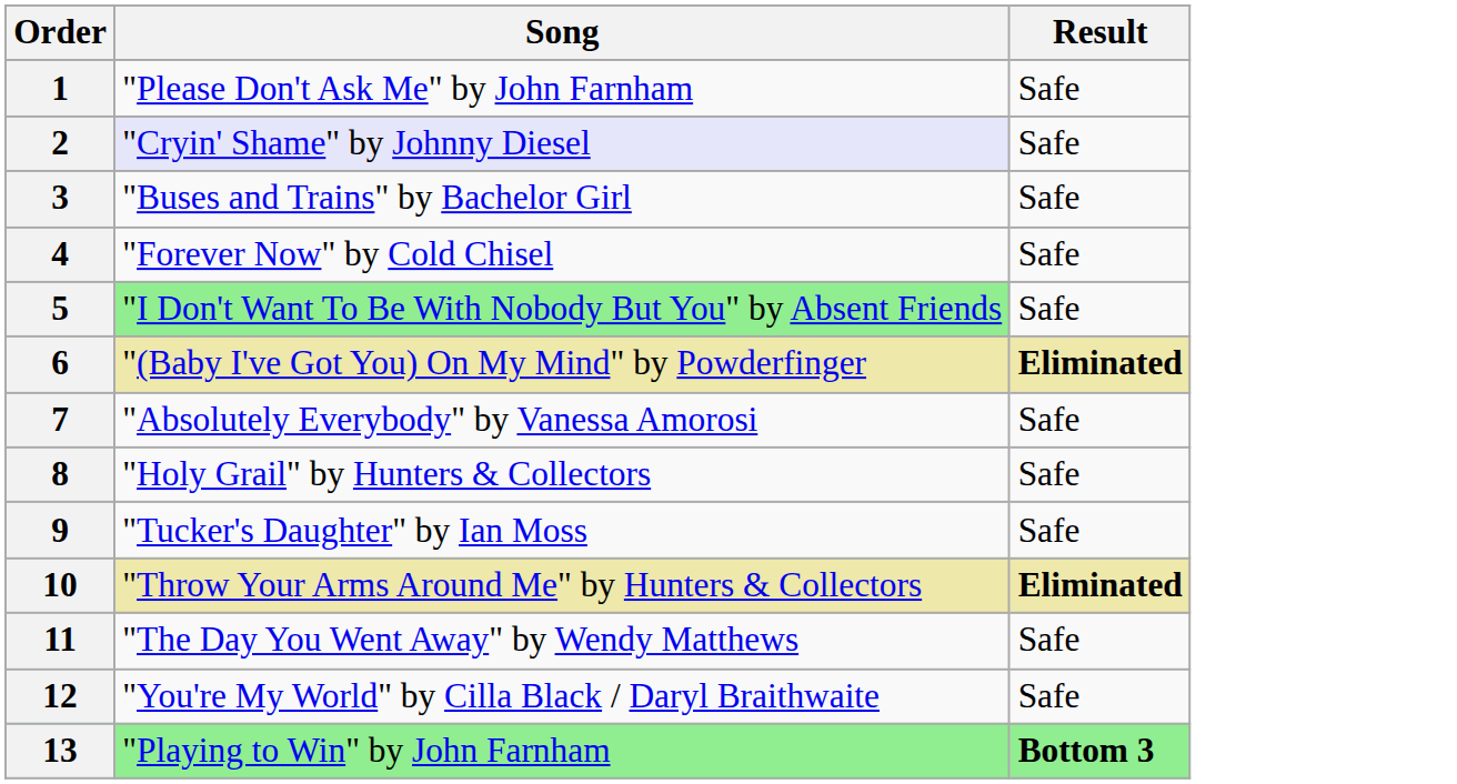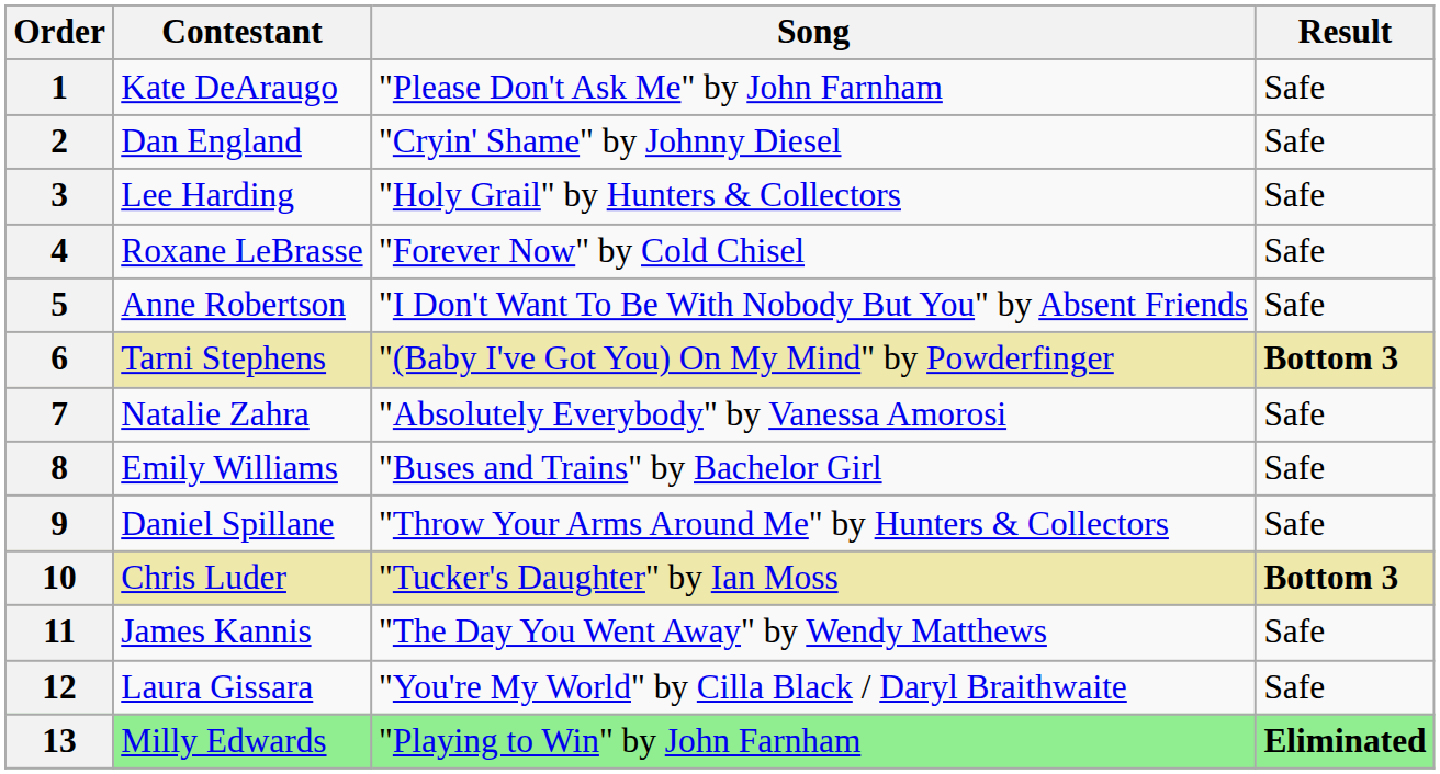 <table class="wikitable">
 <tr>
 <th>Order</th>
+<th>Contestant</th>
 <th>Song</th>
 <th>Result</th>
 </tr>
 <tr>
 <th>1</th>
+<td><a href='#'>Kate DeAraugo</a></td>
 <td>"<a href='#'>Please Don't Ask Me</a>" by <a href='#'>John Farnham</a></td>
 <td>Safe</td>
 </tr>
 <tr>
 <th>2</th>
-<td style="background: lavender;">"<a href='#'>Cryin' Shame</a>" by <a href='#'>Johnny Diesel</a></td>
+<td><a href='#'>Dan England</a></td>
+<td>"<a href='#'>Cryin' Shame</a>" by <a href='#'>Johnny Diesel</a></td>
 <td>Safe</td>
 </tr>
 <tr>
 <th>3</th>
-<td>"<a href='#'>Buses and Trains</a>" by <a href='#'>Bachelor Girl</a></td>
+<td><a href='#'>Lee Harding</a></td>
+<td>"<a href='#'>Holy Grail</a>" by <a href='#'>Hunters & Collectors</a></td>
 <td>Safe</td>
 </tr>
 <tr>
 <th>4</th>
+<td><a href='#'>Roxane LeBrasse</a></td>
 <td>"<a href='#'>Forever Now</a>" by <a href='#'>Cold Chisel</a></td>
 <td>Safe</td>
 </tr>
 <tr>
 <th>5</th>
-<td style="background: lightgreen;">"<a href='#'>I Don't Want To Be With Nobody But You</a>" by <a href='#'>Absent Friends</a></td>
+<td><a href='#'>Anne Robertson</a></td>
+<td>"<a href='#'>I Don't Want To Be With Nobody But You</a>" by <a href='#'>Absent Friends</a></td>
 <td>Safe</td>
 </tr>
 <tr style="background:palegoldenrod;">
 <th>6</th>
+<td><a href='#'>Tarni Stephens</a></td>
 <td>"<a href='#'>(Baby I've Got You) On My Mind</a>" by <a href='#'>Powderfinger</a></td>
-<td><strong>Eliminated</strong></td>
+<td><strong>Bottom 3</strong></td>
 </tr>
 <tr>
 <th>7</th>
+<td><a href='#'>Natalie Zahra</a></td>
 <td>"<a href='#'>Absolutely Everybody</a>" by <a href='#'>Vanessa Amorosi</a></td>
 <td>Safe</td>
 </tr>
 <tr>
 <th>8</th>
-<td>"<a href='#'>Holy Grail</a>" by <a href='#'>Hunters & Collectors</a></td>
+<td><a href='#'>Emily Williams</a></td>
+<td>"<a href='#'>Buses and Trains</a>" by <a href='#'>Bachelor Girl</a></td>
 <td>Safe</td>
 </tr>
 <tr>
 <th>9</th>
-<td>"<a href='#'>Tucker's Daughter</a>" by <a href='#'>Ian Moss</a></td>
+<td><a href='#'>Daniel Spillane</a></td>
+<td>"<a href='#'>Throw Your Arms Around Me</a>" by <a href='#'>Hunters & Collectors</a></td>
 <td>Safe</td>
 </tr>
 <tr style="background:palegoldenrod;">
 <th>10</th>
-<td>"<a href='#'>Throw Your Arms Around Me</a>" by <a href='#'>Hunters & Collectors</a></td>
-<td><strong>Eliminated</strong></td>
+<td><a href='#'>Chris Luder</a></td>
+<td>"<a href='#'>Tucker's Daughter</a>" by <a href='#'>Ian Moss</a></td>
+<td><strong>Bottom 3</strong></td>
 </tr>
 <tr>
 <th>11</th>
+<td><a href='#'>James Kannis</a></td>
 <td>"<a href='#'>The Day You Went Away</a>" by <a href='#'>Wendy Matthews</a></td>
 <td>Safe</td>
 </tr>
 <tr>
 <th>12</th>
+<td><a href='#'>Laura Gissara</a></td>
 <td>"<a href='#'>You're My World</a>" by <a href='#'>Cilla Black</a> / <a href='#'>Daryl Braithwaite</a></td>
 <td>Safe</td>
 </tr>
 <tr style="background:lightgreen;">
 <th>13</th>
+<td><a href='#'>Milly Edwards</a></td>
 <td>"<a href='#'>Playing to Win</a>" by <a href='#'>John Farnham</a></td>
-<td><strong>Bottom 3</strong></td>
+<td><strong>Eliminated</strong></td>
 </tr>
 </table>
